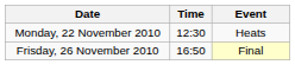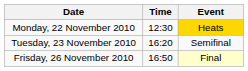 <table class = "wikitable" style="text-align:center;">
 <tr>
 <th width=220>Date</th>
 <th width=50>Time</th>
 <th width=100>Event</th>
 </tr>
 <tr>
 <td>Monday, 22 November 2010</td>
 <td>12:30</td>
-<td>Heats</td>
+<td style="background: gold;">Heats</td>
+</tr>
+<tr>
+<td>Tuesday, 23 November 2010</td>
+<td>16:20</td>
+<td>Semifinal</td>
 </tr>
 <tr>
 <td>Frisday, 26 November 2010</td>
 <td>16:50</td>
 <td bgcolor=ffffcc>Final</td>
 </tr>
 </table>
